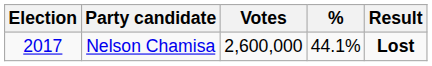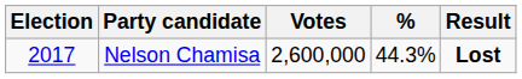 <table class=wikitable style=text-align:center>
 <tr>
 <th>Election</th>
 <th>Party candidate</th>
 <th>Votes</th>
 <th>%</th>
 <th>Result</th>
 </tr>
 <tr>
 <td><a href='#'>2017</a></td>
 <td><a href='#'>Nelson Chamisa</a></td>
 <td>2,600,000</td>
-<td>44.1%</td>
+<td>44.3%</td>
 <td><strong>Lost</strong> </td>
 </tr>
 </table>
